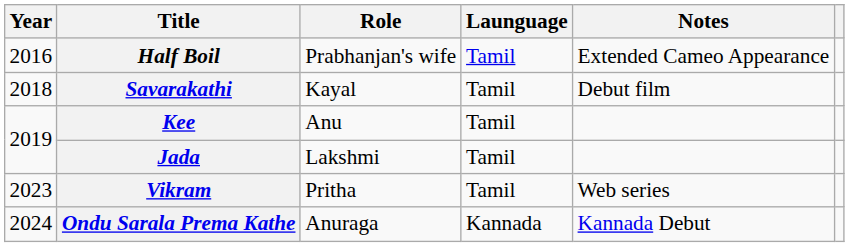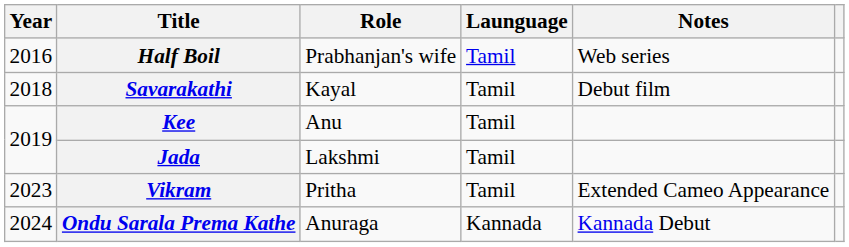 <table class="wikitable plainrowheaders sortable">
 <tr>
 <th>Year</th>
 <th>Title</th>
 <th>Role</th>
 <th>Launguage</th>
 <th class="unsortable">Notes</th>
 <th class="unsortable"></th>
 </tr>
 <tr>
 <td>2016</td>
 <th scope="row"><em>Half Boil</em></th>
 <td>Prabhanjan's wife</td>
 <td><a href='#'>Tamil</a></td>
-<td>Extended Cameo Appearance</td>
+<td>Web series</td>
 <td></td>
 </tr>
 <tr>
 <td>2018</td>
 <th scope="row"><em><a href='#'>Savarakathi</a></em></th>
 <td>Kayal</td>
 <td>Tamil</td>
 <td>Debut film</td>
 <td></td>
 </tr>
 <tr>
 <td rowspan="2">2019</td>
 <th scope="row"><a href='#'><em>Kee</em></a></th>
 <td>Anu</td>
 <td>Tamil</td>
 <td></td>
 <td></td>
 </tr>
 <tr>
 <th scope="row"><em><a href='#'>Jada</a></em></th>
 <td>Lakshmi</td>
 <td>Tamil</td>
 <td></td>
 <td></td>
 </tr>
 <tr>
 <td>2023</td>
 <th scope="row"><em><a href='#'>Vikram</a></em></th>
 <td>Pritha</td>
 <td>Tamil</td>
-<td>Web series</td>
+<td>Extended Cameo Appearance</td>
 <td></td>
 </tr>
 <tr>
 <td>2024</td>
 <th scope="row"><em><a href='#'>Ondu Sarala Prema Kathe</a></em></th>
 <td>Anuraga</td>
 <td>Kannada</td>
 <td><a href='#'>Kannada</a> Debut</td>
 <td></td>
 </tr>
 </table>
